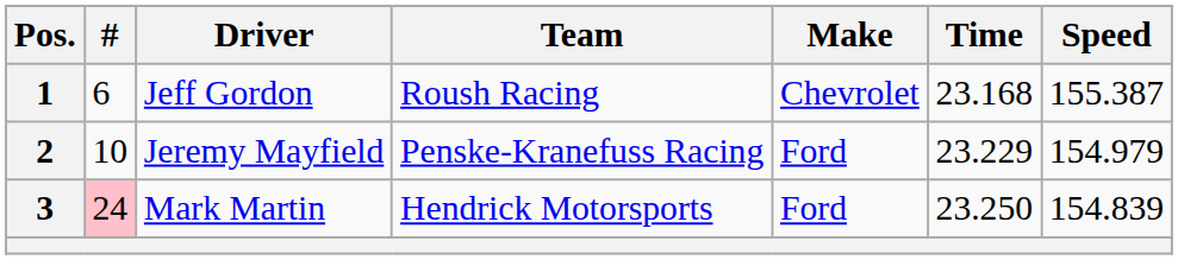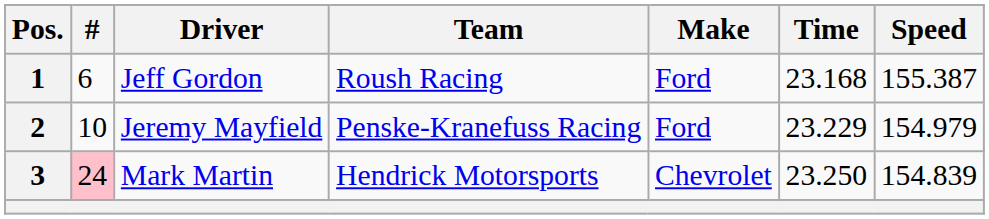 <table class="wikitable" style="font-size:95%">
 <tr>
 <th>Pos.</th>
 <th>#</th>
 <th>Driver</th>
 <th>Team</th>
 <th>Make</th>
 <th>Time</th>
 <th>Speed</th>
 </tr>
 <tr>
 <th>1</th>
 <td>6</td>
 <td><a href='#'>Jeff Gordon</a></td>
 <td><a href='#'>Roush Racing</a></td>
-<td><a href='#'>Chevrolet</a></td>
+<td><a href='#'>Ford</a></td>
 <td>23.168</td>
 <td>155.387</td>
 </tr>
 <tr>
 <th>2</th>
 <td>10</td>
 <td><a href='#'>Jeremy Mayfield</a></td>
 <td><a href='#'>Penske-Kranefuss Racing</a></td>
 <td><a href='#'>Ford</a></td>
 <td>23.229</td>
 <td>154.979</td>
 </tr>
 <tr>
 <th>3</th>
 <td style="background: pink;">24</td>
 <td><a href='#'>Mark Martin</a></td>
 <td><a href='#'>Hendrick Motorsports</a></td>
-<td><a href='#'>Ford</a></td>
+<td><a href='#'>Chevrolet</a></td>
 <td>23.250</td>
 <td>154.839</td>
 </tr>
 <tr>
 <th colspan="7"></th>
 </tr>
 </table>
